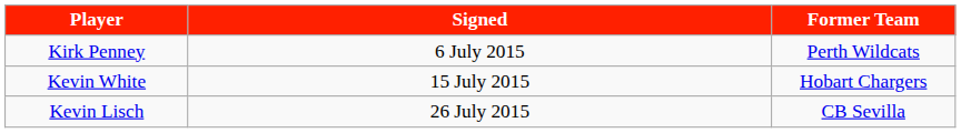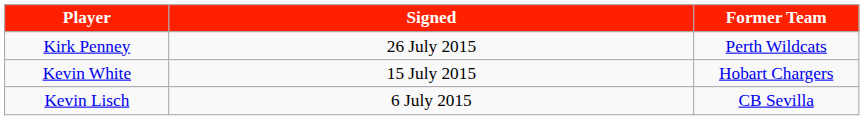 <table class="wikitable sortable sortable" style="width:50%">
 <tr>
 <th style="background:#ff2000; color:#fff; width:150px;">Player</th>
 <th style="background:#ff2000; color:#fff; width:500px;">Signed</th>
 <th style="background:#ff2000; color:#fff; width:150px;">Former Team</th>
 </tr>
 <tr style="text-align: center">
 <td><a href='#'>Kirk Penney</a></td>
-<td>6 July 2015</td>
+<td>26 July 2015</td>
 <td><a href='#'>Perth Wildcats</a></td>
 </tr>
 <tr style="text-align: center">
 <td><a href='#'>Kevin White</a></td>
 <td>15 July 2015</td>
 <td><a href='#'>Hobart Chargers</a></td>
 </tr>
 <tr style="text-align: center">
 <td><a href='#'>Kevin Lisch</a></td>
-<td>26 July 2015</td>
+<td>6 July 2015</td>
 <td><a href='#'>CB Sevilla</a></td>
 </tr>
 </table>
